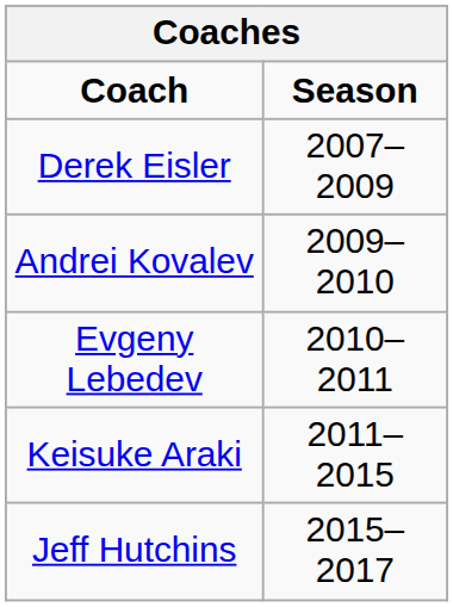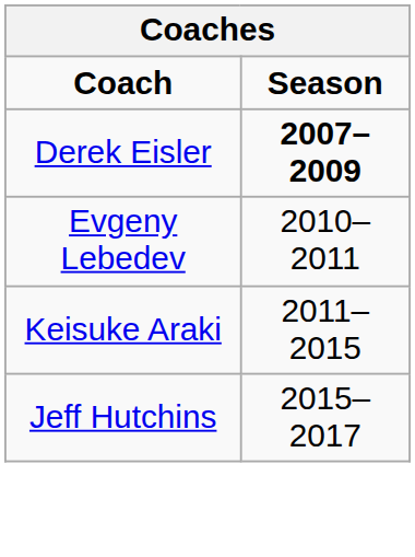 <table class="wikitable" style="text-align:center;width:200px" border="1">
 <tr>
 <th colspan="2">Coaches</th>
 </tr>
 <tr>
 <td><strong>Coach</strong></td>
 <td><strong>Season</strong></td>
 </tr>
 <tr>
 <td><a href='#'>Derek Eisler</a></td>
-<td>2007–2009</td>
-</tr>
-<tr>
-<td><a href='#'>Andrei Kovalev</a></td>
-<td>2009–2010</td>
+<td><strong>2007–2009</strong></td>
 </tr>
 <tr>
 <td><a href='#'>Evgeny Lebedev</a></td>
 <td>2010–2011</td>
 </tr>
 <tr>
 <td><a href='#'>Keisuke Araki</a></td>
 <td>2011–2015</td>
 </tr>
 <tr>
 <td><a href='#'>Jeff Hutchins</a></td>
 <td>2015–2017</td>
 </tr>
 </table>
